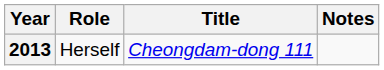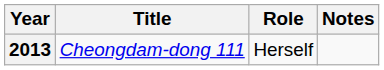 <table class="wikitable plainrowheaders">
 <tr>
 <th scope="col">Year</th>
+<th scope="col">Title</th>
 <th scope="col">Role</th>
-<th scope="col">Title</th>
 <th scope="col">Notes</th>
 </tr>
 <tr>
 <th scope="row">2013</th>
+<td><em><a href='#'>Cheongdam-dong 111</a></em></td>
 <td>Herself</td>
-<td><em><a href='#'>Cheongdam-dong 111</a></em></td>
 <td></td>
 </tr>
 </table>
